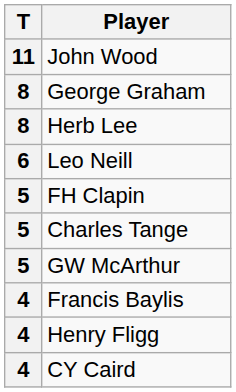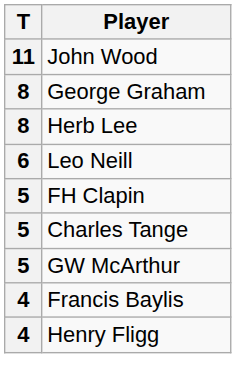 <table class="wikitable" style="text-align:center;">
 <tr>
 <th width="20">T</th>
 <th width="130">Player</th>
 </tr>
 <tr>
 <th>11</th>
 <td style="text-align:left;"> John Wood</td>
 </tr>
 <tr>
 <th>8</th>
 <td style="text-align:left;"> George Graham</td>
 </tr>
 <tr>
 <th>8</th>
 <td style="text-align:left;"> Herb Lee</td>
 </tr>
 <tr>
 <th>6</th>
 <td style="text-align:left;"> Leo Neill</td>
 </tr>
 <tr>
 <th>5</th>
 <td style="text-align:left;"> FH Clapin</td>
 </tr>
 <tr>
 <th>5</th>
 <td style="text-align:left;"> Charles Tange</td>
 </tr>
 <tr>
 <th>5</th>
 <td style="text-align:left;"> GW McArthur</td>
 </tr>
 <tr>
 <th>4</th>
 <td style="text-align:left;"> Francis Baylis</td>
 </tr>
 <tr>
 <th>4</th>
 <td style="text-align:left;"> Henry Fligg</td>
 </tr>
-<tr>
-<th>4</th>
-<td style="text-align:left;"> CY Caird</td>
-</tr>
 </table>
